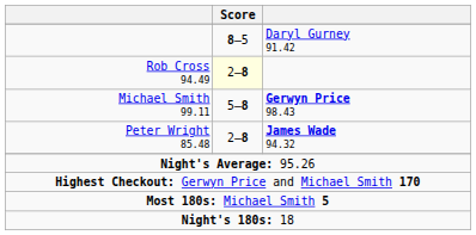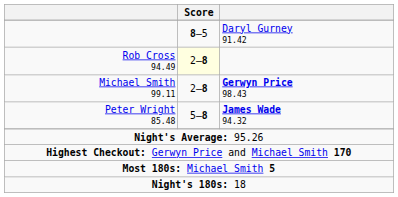 <table class=wikitable style="text-align:center">
 <tr>
 <th width=225></th>
 <th width=50>Score</th>
 <th width=225></th>
 </tr>
 <tr align=center>
 </tr>
 <tr align=left>
 <td align=right></td>
 <td align=center><strong>8</strong>–5</td>
 <td> <a href='#'>Daryl Gurney</a> <br><small><span>91.42</span></small></td>
 </tr>
 <tr align=left>
 <td align=right><a href='#'>Rob Cross</a>  <br><small><span>94.49</span></small></td>
 <td align=center style="background: lightyellow;">2–<strong>8</strong></td>
 <td></td>
 </tr>
 <tr align=left>
 <td align=right><a href='#'>Michael Smith</a>  <br><small><span>99.11</span></small></td>
-<td align=center>5–<strong>8</strong></td>
+<td align=center>2–<strong>8</strong></td>
 <td> <strong><a href='#'>Gerwyn Price</a></strong> <br><small><span>98.43</span></small></td>
 </tr>
 <tr align=left>
 <td align=right><a href='#'>Peter Wright</a>  <br><small><span>85.48</span></small></td>
-<td align=center>2–<strong>8</strong></td>
+<td align=center>5–<strong>8</strong></td>
 <td> <strong><a href='#'>James Wade</a></strong> <br><small><span>94.32</span></small></td>
 </tr>
 <tr align=center>
 </tr>
 <tr align=center>
 <td colspan="3"><strong>Night's Average:</strong> 95.26</td>
 </tr>
 <tr align=center>
 <td colspan="3"><strong>Highest Checkout:</strong>  <a href='#'>Gerwyn Price</a> and  <a href='#'>Michael Smith</a> <strong>170</strong></td>
 </tr>
 <tr align=center>
 <td colspan="3"><strong>Most 180s:</strong>  <a href='#'>Michael Smith</a> <strong>5</strong></td>
 </tr>
 <tr align=center>
 <td colspan="3"><strong>Night's 180s:</strong> 18</td>
 </tr>
 </table>
